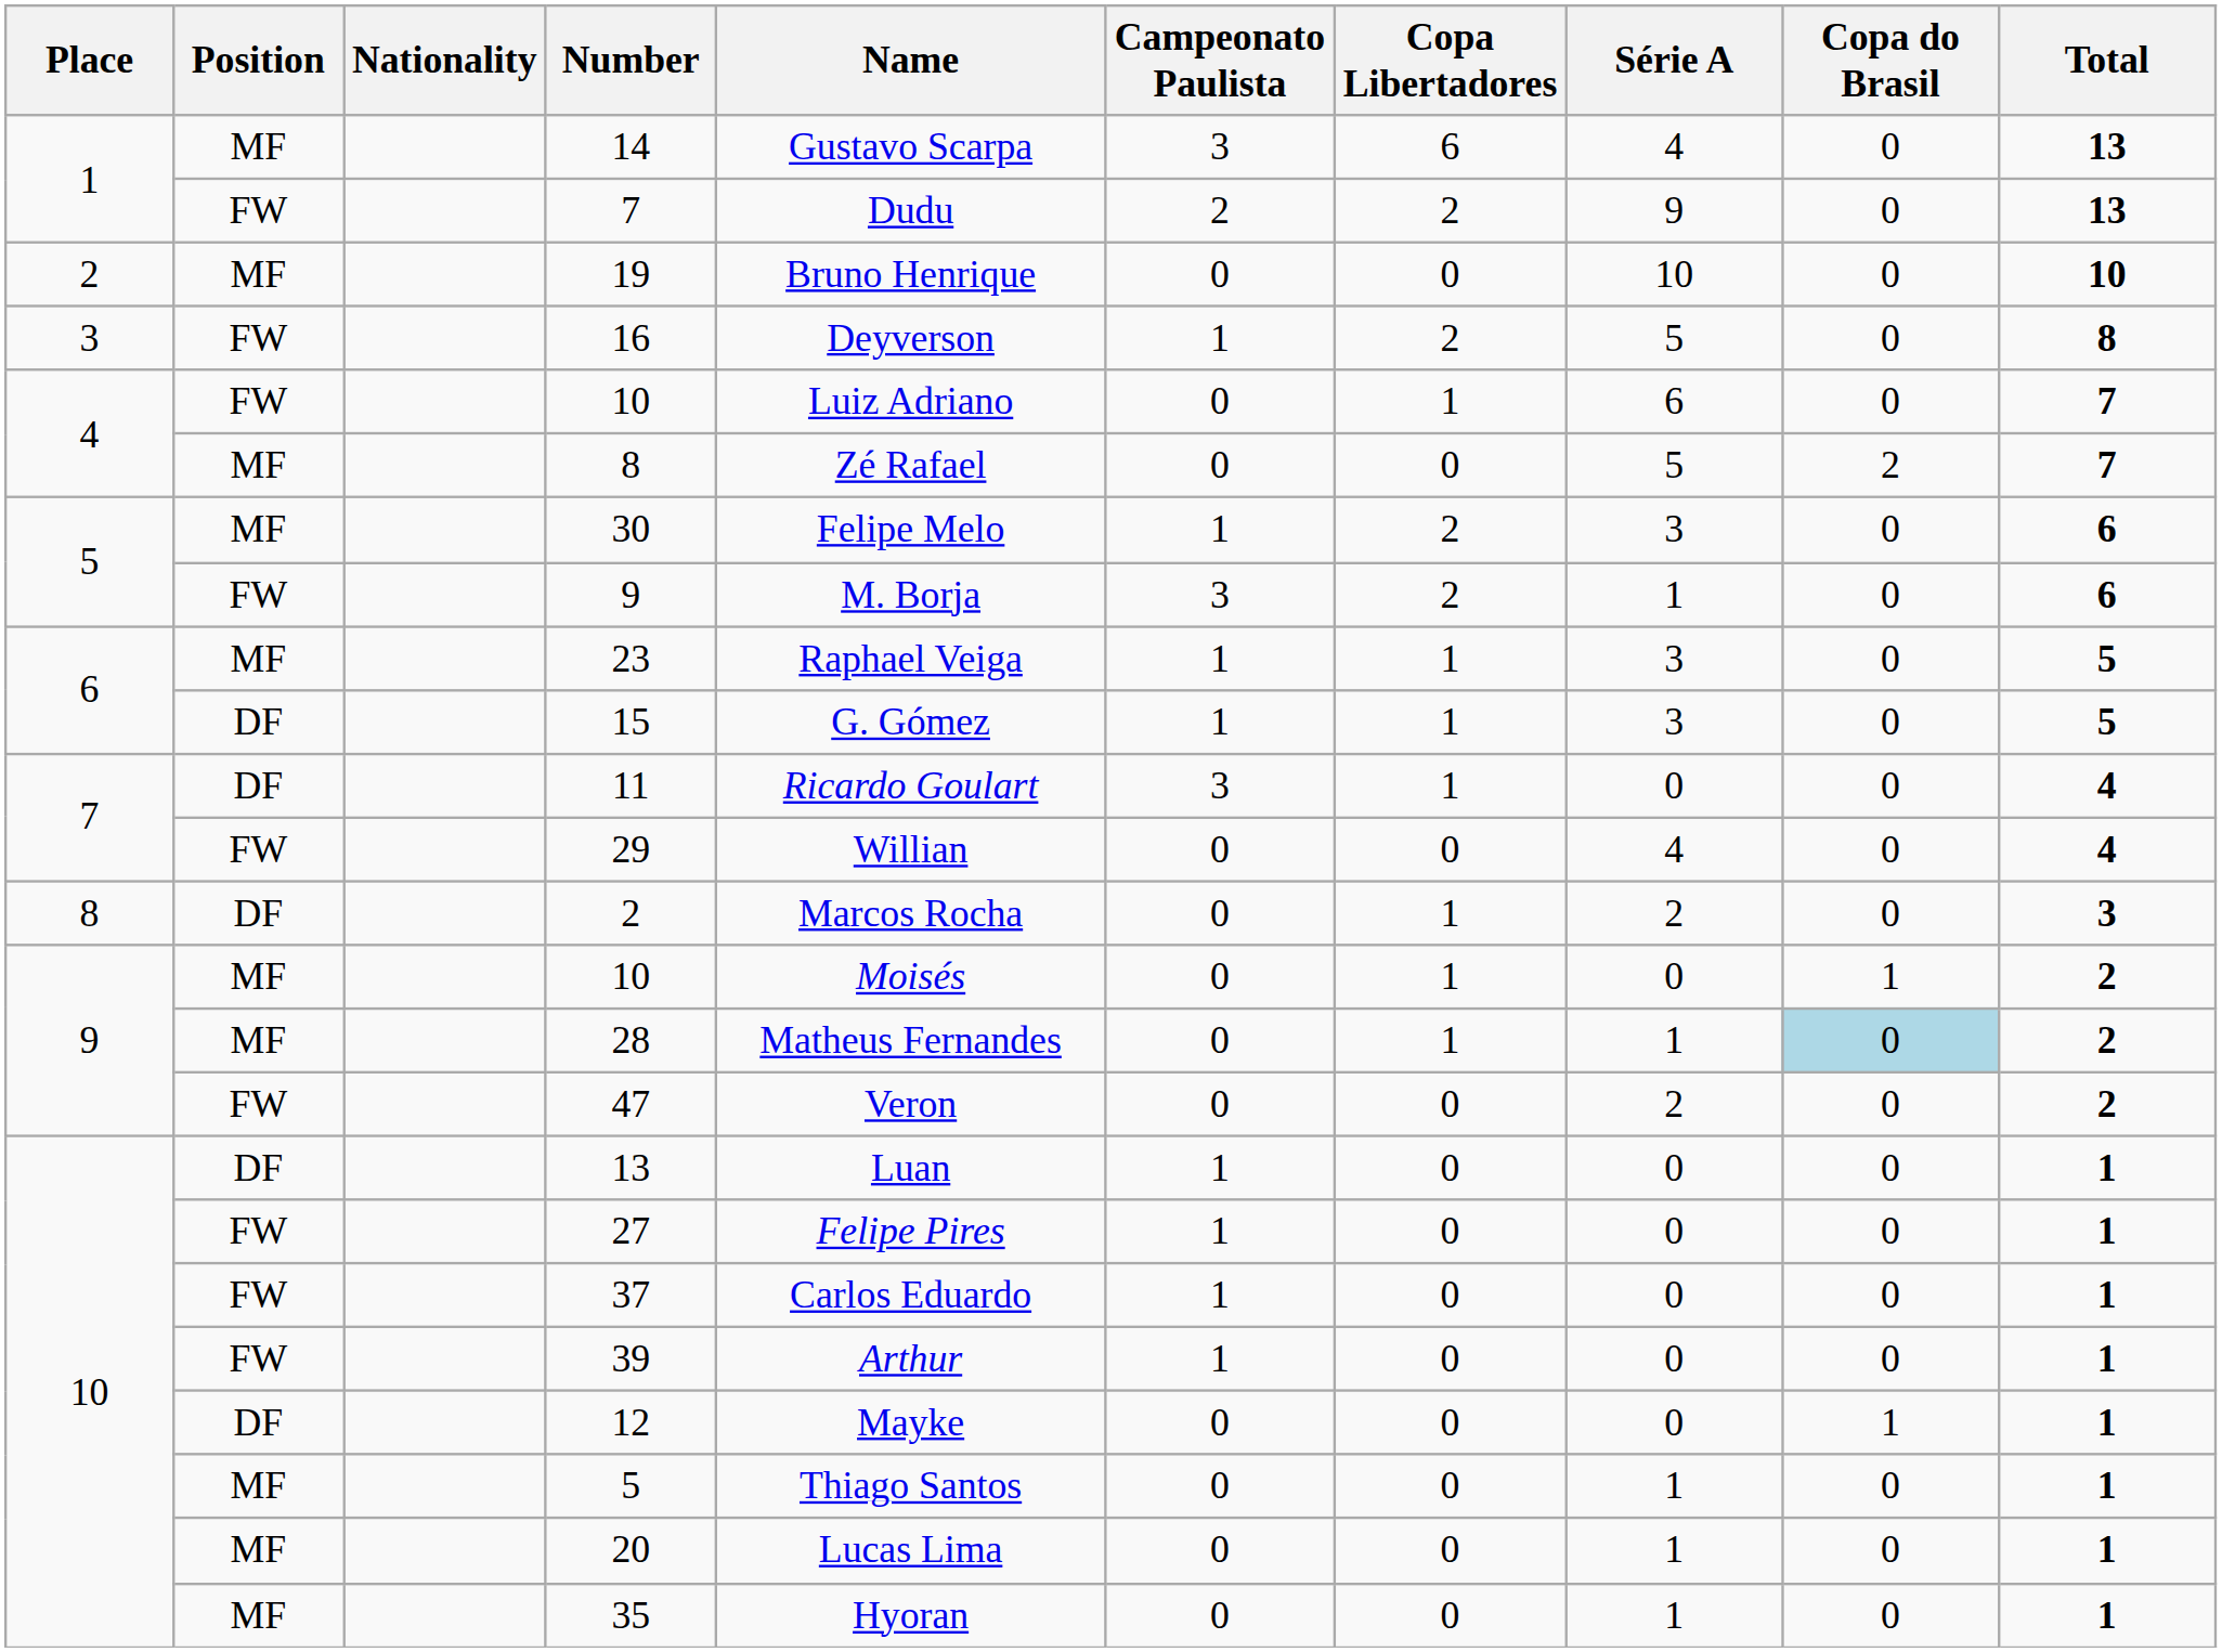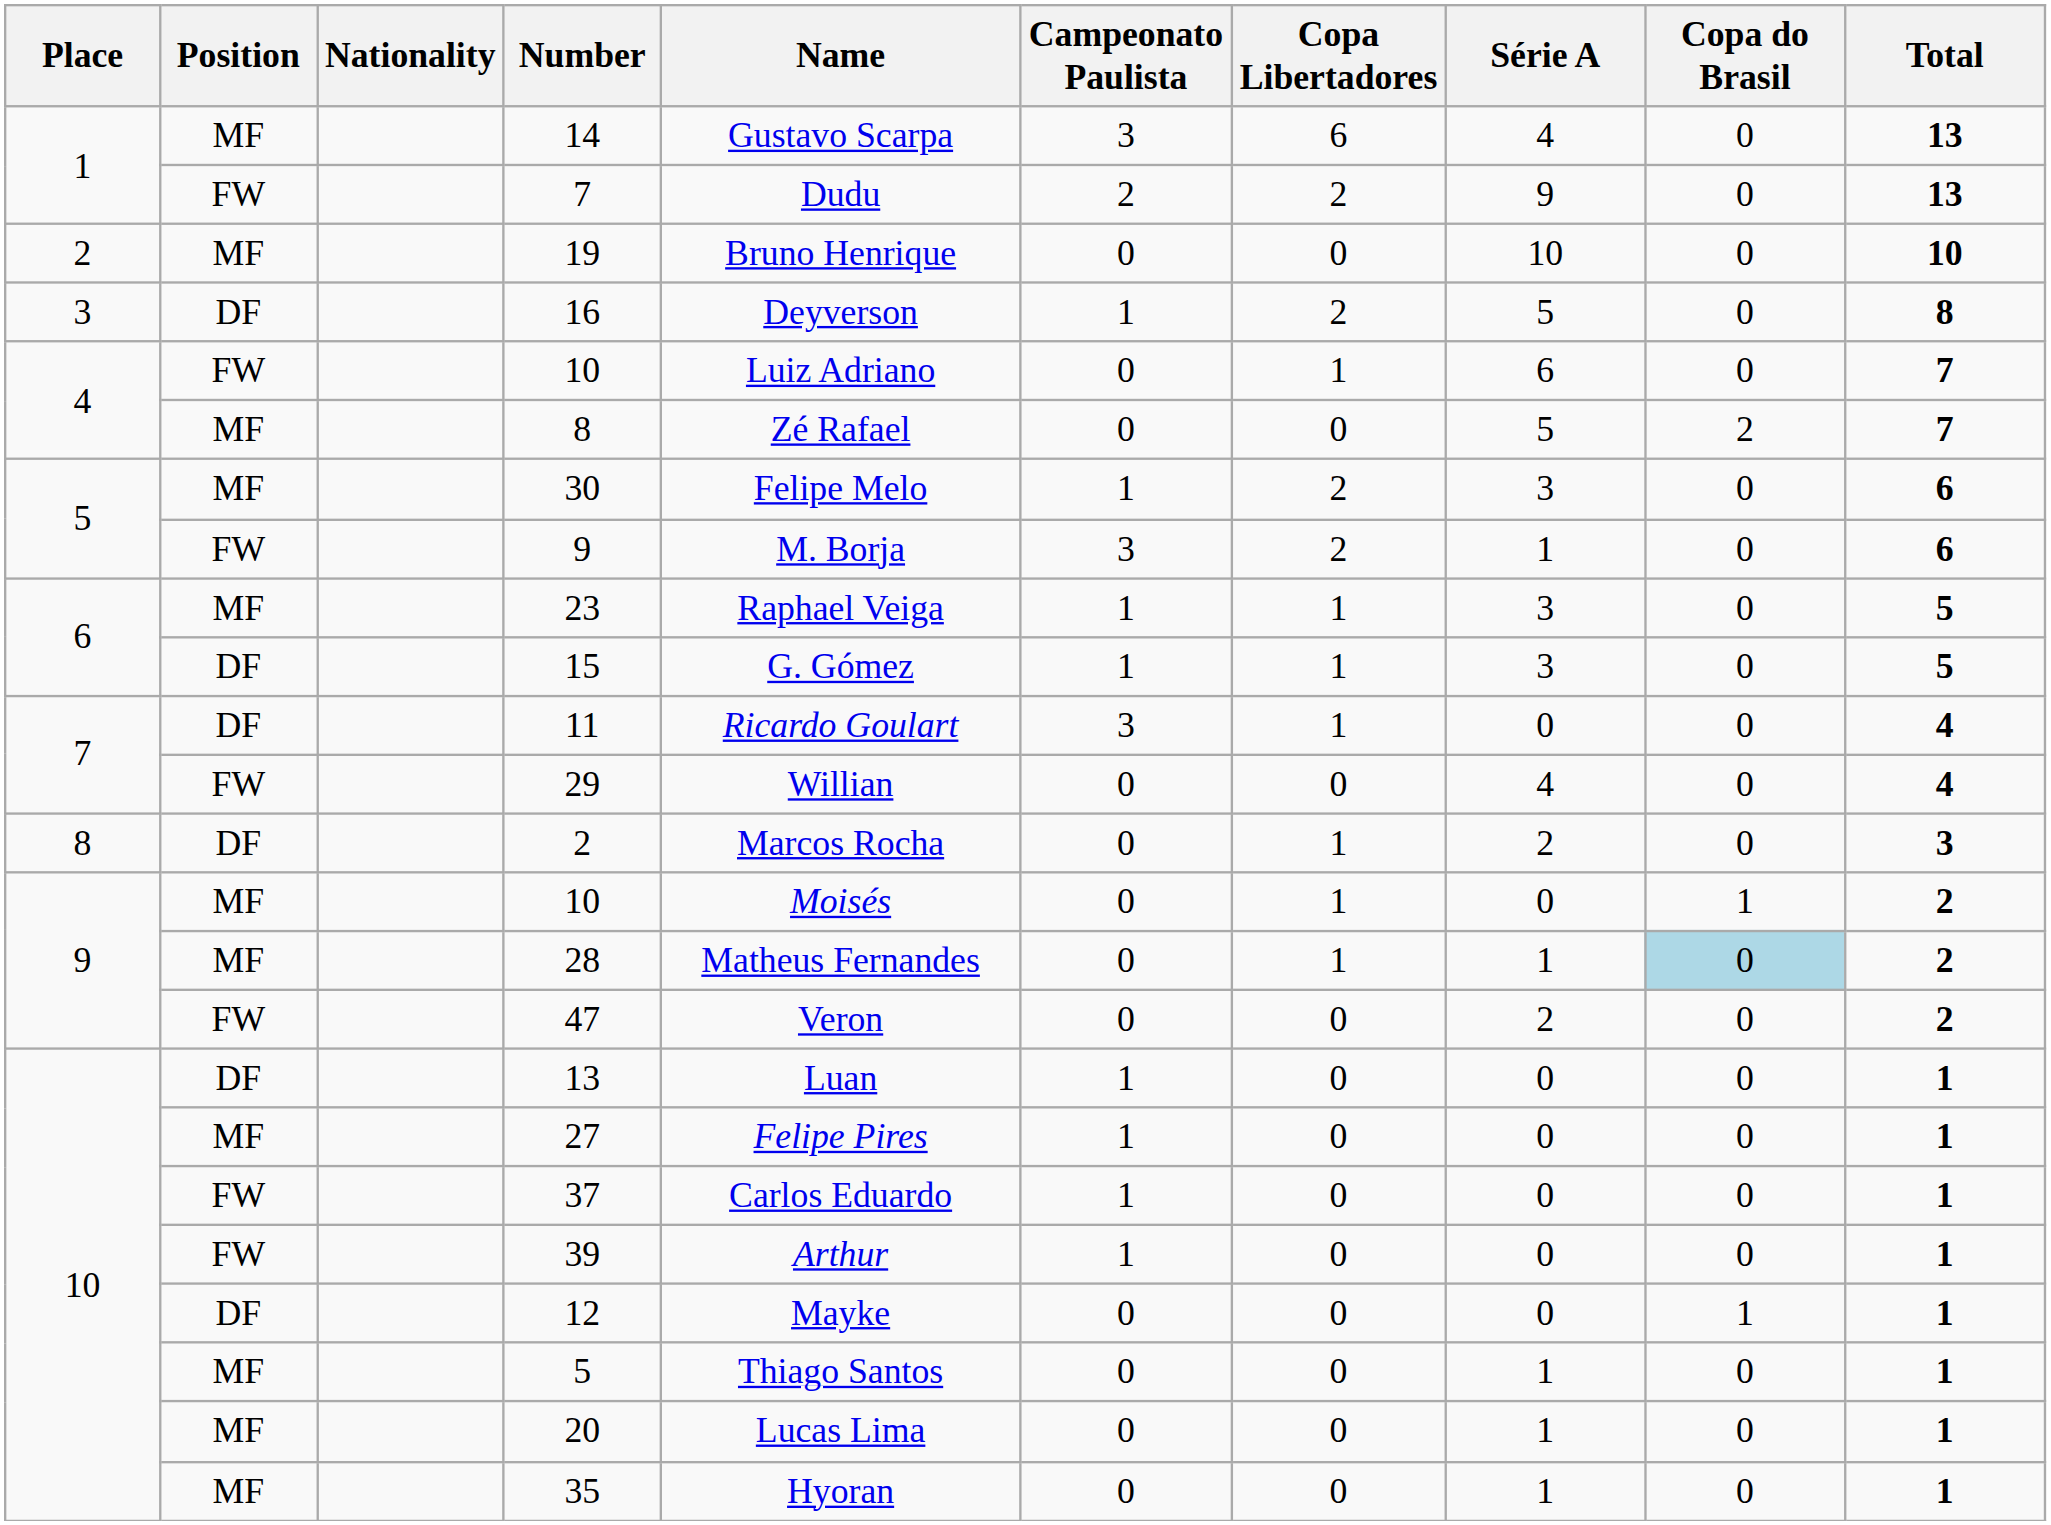 <table class="wikitable" style="font-size: 95%; text-align: center;">
 <tr>
 <th width=60>Place</th>
 <th width=60>Position</th>
 <th width=60>Nationality</th>
 <th width=60>Number</th>
 <th width=150>Name</th>
 <th width=80>Campeonato Paulista</th>
 <th width=80>Copa Libertadores</th>
 <th width=80>Série A</th>
 <th width=80>Copa do Brasil</th>
 <th width=80><strong>Total</strong></th>
 </tr>
 <tr>
 <td rowspan="2">1</td>
 <td>MF</td>
 <td></td>
 <td>14</td>
 <td><a href='#'>Gustavo Scarpa</a></td>
 <td>3</td>
 <td>6</td>
 <td>4</td>
 <td>0</td>
 <td><strong>13</strong></td>
 </tr>
 <tr>
 <td>FW</td>
 <td></td>
 <td>7</td>
 <td><a href='#'>Dudu</a></td>
 <td>2</td>
 <td>2</td>
 <td>9</td>
 <td>0</td>
 <td><strong>13</strong></td>
 </tr>
 <tr>
 <td>2</td>
 <td>MF</td>
 <td></td>
 <td>19</td>
 <td><a href='#'>Bruno Henrique</a></td>
 <td>0</td>
 <td>0</td>
 <td>10</td>
 <td>0</td>
 <td><strong>10</strong></td>
 </tr>
 <tr>
 <td>3</td>
-<td>FW</td>
+<td>DF</td>
 <td></td>
 <td>16</td>
 <td><a href='#'>Deyverson</a></td>
 <td>1</td>
 <td>2</td>
 <td>5</td>
 <td>0</td>
 <td><strong>8</strong></td>
 </tr>
 <tr>
 <td rowspan="2">4</td>
 <td>FW</td>
 <td></td>
 <td>10</td>
 <td><a href='#'>Luiz Adriano</a></td>
 <td>0</td>
 <td>1</td>
 <td>6</td>
 <td>0</td>
 <td><strong>7</strong></td>
 </tr>
 <tr>
 <td>MF</td>
 <td></td>
 <td>8</td>
 <td><a href='#'>Zé Rafael</a></td>
 <td>0</td>
 <td>0</td>
 <td>5</td>
 <td>2</td>
 <td><strong>7</strong></td>
 </tr>
 <tr>
 <td rowspan="2">5</td>
 <td>MF</td>
 <td></td>
 <td>30</td>
 <td><a href='#'>Felipe Melo</a></td>
 <td>1</td>
 <td>2</td>
 <td>3</td>
 <td>0</td>
 <td><strong>6</strong></td>
 </tr>
 <tr>
 <td>FW</td>
 <td></td>
 <td>9</td>
 <td><a href='#'>M. Borja</a></td>
 <td>3</td>
 <td>2</td>
 <td>1</td>
 <td>0</td>
 <td><strong>6</strong></td>
 </tr>
 <tr>
 <td rowspan="2">6</td>
 <td>MF</td>
 <td></td>
 <td>23</td>
 <td><a href='#'>Raphael Veiga</a></td>
 <td>1</td>
 <td>1</td>
 <td>3</td>
 <td>0</td>
 <td><strong>5</strong></td>
 </tr>
 <tr>
 <td>DF</td>
 <td></td>
 <td>15</td>
 <td><a href='#'>G. Gómez</a></td>
 <td>1</td>
 <td>1</td>
 <td>3</td>
 <td>0</td>
 <td><strong>5</strong></td>
 </tr>
 <tr>
 <td rowspan="2">7</td>
 <td>DF</td>
 <td></td>
 <td>11</td>
 <td><em><a href='#'>Ricardo Goulart</a></em></td>
 <td>3</td>
 <td>1</td>
 <td>0</td>
 <td>0</td>
 <td><strong>4</strong></td>
 </tr>
 <tr>
 <td>FW</td>
 <td></td>
 <td>29</td>
 <td><a href='#'>Willian</a></td>
 <td>0</td>
 <td>0</td>
 <td>4</td>
 <td>0</td>
 <td><strong>4</strong></td>
 </tr>
 <tr>
 <td>8</td>
 <td>DF</td>
 <td></td>
 <td>2</td>
 <td><a href='#'>Marcos Rocha</a></td>
 <td>0</td>
 <td>1</td>
 <td>2</td>
 <td>0</td>
 <td><strong>3</strong></td>
 </tr>
 <tr>
 <td rowspan="3">9</td>
 <td>MF</td>
 <td></td>
 <td>10</td>
 <td><em><a href='#'>Moisés</a></em></td>
 <td>0</td>
 <td>1</td>
 <td>0</td>
 <td>1</td>
 <td><strong>2</strong></td>
 </tr>
 <tr>
 <td>MF</td>
 <td></td>
 <td>28</td>
 <td><a href='#'>Matheus Fernandes</a></td>
 <td>0</td>
 <td>1</td>
 <td>1</td>
 <td style="background: lightblue;">0</td>
 <td><strong>2</strong></td>
 </tr>
 <tr>
 <td>FW</td>
 <td></td>
 <td>47</td>
 <td><a href='#'>Veron</a></td>
 <td>0</td>
 <td>0</td>
 <td>2</td>
 <td>0</td>
 <td><strong>2</strong></td>
 </tr>
 <tr>
 <td rowspan="8">10</td>
 <td>DF</td>
 <td></td>
 <td>13</td>
 <td><a href='#'>Luan</a></td>
 <td>1</td>
 <td>0</td>
 <td>0</td>
 <td>0</td>
 <td><strong>1</strong></td>
 </tr>
 <tr>
-<td>FW</td>
+<td>MF</td>
 <td></td>
 <td>27</td>
 <td><em><a href='#'>Felipe Pires</a></em></td>
 <td>1</td>
 <td>0</td>
 <td>0</td>
 <td>0</td>
 <td><strong>1</strong></td>
 </tr>
 <tr>
 <td>FW</td>
 <td></td>
 <td>37</td>
 <td><a href='#'>Carlos Eduardo</a></td>
 <td>1</td>
 <td>0</td>
 <td>0</td>
 <td>0</td>
 <td><strong>1</strong></td>
 </tr>
 <tr>
 <td>FW</td>
 <td></td>
 <td>39</td>
 <td><em><a href='#'>Arthur</a></em></td>
 <td>1</td>
 <td>0</td>
 <td>0</td>
 <td>0</td>
 <td><strong>1</strong></td>
 </tr>
 <tr>
 <td>DF</td>
 <td></td>
 <td>12</td>
 <td><a href='#'>Mayke</a></td>
 <td>0</td>
 <td>0</td>
 <td>0</td>
 <td>1</td>
 <td><strong>1</strong></td>
 </tr>
 <tr>
 <td>MF</td>
 <td></td>
 <td>5</td>
 <td><a href='#'>Thiago Santos</a></td>
 <td>0</td>
 <td>0</td>
 <td>1</td>
 <td>0</td>
 <td><strong>1</strong></td>
 </tr>
 <tr>
 <td>MF</td>
 <td></td>
 <td>20</td>
 <td><a href='#'>Lucas Lima</a></td>
 <td>0</td>
 <td>0</td>
 <td>1</td>
 <td>0</td>
 <td><strong>1</strong></td>
 </tr>
 <tr>
 <td>MF</td>
 <td></td>
 <td>35</td>
 <td><a href='#'>Hyoran</a></td>
 <td>0</td>
 <td>0</td>
 <td>1</td>
 <td>0</td>
 <td><strong>1</strong></td>
 </tr>
 </table>
